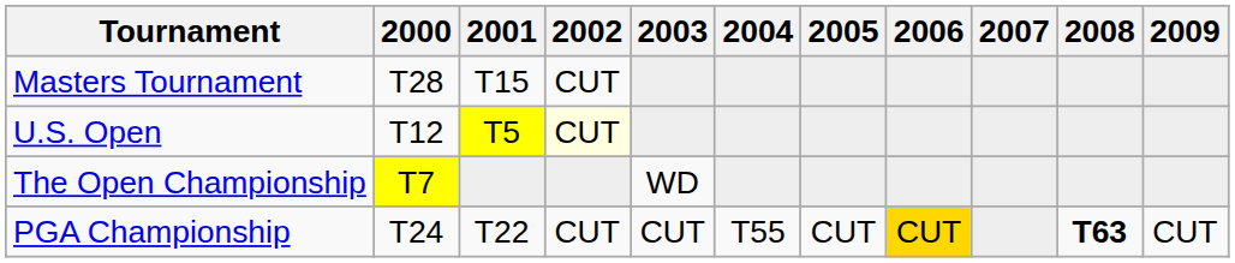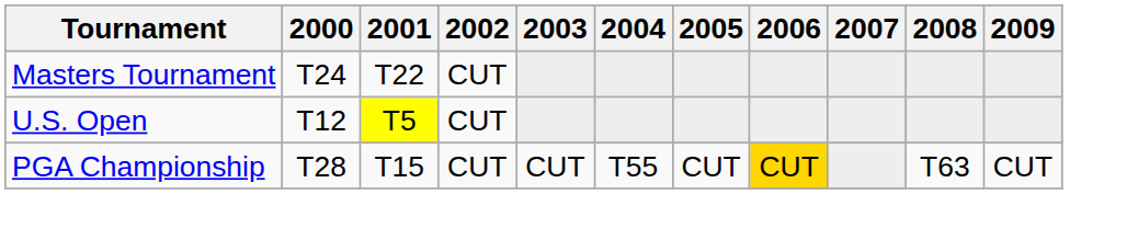 <table class="wikitable" style="font-size:95%;text-align:center;">
 <tr>
 <th>Tournament</th>
 <th>2000</th>
 <th>2001</th>
 <th>2002</th>
 <th>2003</th>
 <th>2004</th>
 <th>2005</th>
 <th>2006</th>
 <th>2007</th>
 <th>2008</th>
 <th>2009</th>
 </tr>
 <tr>
 <td align=left><a href='#'>Masters Tournament</a></td>
-<td>T28</td>
-<td>T15</td>
+<td>T24</td>
+<td>T22</td>
 <td>CUT</td>
 <td style="background:#eeeeee;"></td>
 <td style="background:#eeeeee;"></td>
 <td style="background:#eeeeee;"></td>
 <td style="background:#eeeeee;"></td>
 <td style="background:#eeeeee;"></td>
 <td style="background:#eeeeee;"></td>
 <td style="background:#eeeeee;"></td>
 </tr>
 <tr>
 <td align=left><a href='#'>U.S. Open</a></td>
 <td>T12</td>
 <td style="background:yellow;">T5</td>
-<td style="background: lightyellow;">CUT</td>
+<td>CUT</td>
 <td style="background:#eeeeee;"></td>
 <td style="background:#eeeeee;"></td>
 <td style="background:#eeeeee;"></td>
 <td style="background:#eeeeee;"></td>
 <td style="background:#eeeeee;"></td>
 <td style="background:#eeeeee;"></td>
 <td style="background:#eeeeee;"></td>
 </tr>
 <tr>
-<td align=left><a href='#'>The Open Championship</a></td>
-<td style="background:yellow;">T7</td>
-<td style="background:#eeeeee;"></td>
-<td style="background:#eeeeee;"></td>
-<td>WD</td>
-<td style="background:#eeeeee;"></td>
-<td style="background:#eeeeee;"></td>
-<td style="background:#eeeeee;"></td>
-<td style="background:#eeeeee;"></td>
-<td style="background:#eeeeee;"></td>
-<td style="background:#eeeeee;"></td>
-</tr>
-<tr>
 <td align=left><a href='#'>PGA Championship</a></td>
-<td>T24</td>
-<td>T22</td>
+<td>T28</td>
+<td>T15</td>
 <td>CUT</td>
 <td>CUT</td>
 <td>T55</td>
 <td>CUT</td>
 <td style="background: gold;">CUT</td>
 <td style="background:#eeeeee;"></td>
-<td><strong>T63</strong></td>
+<td>T63</td>
 <td>CUT</td>
 </tr>
 </table>
